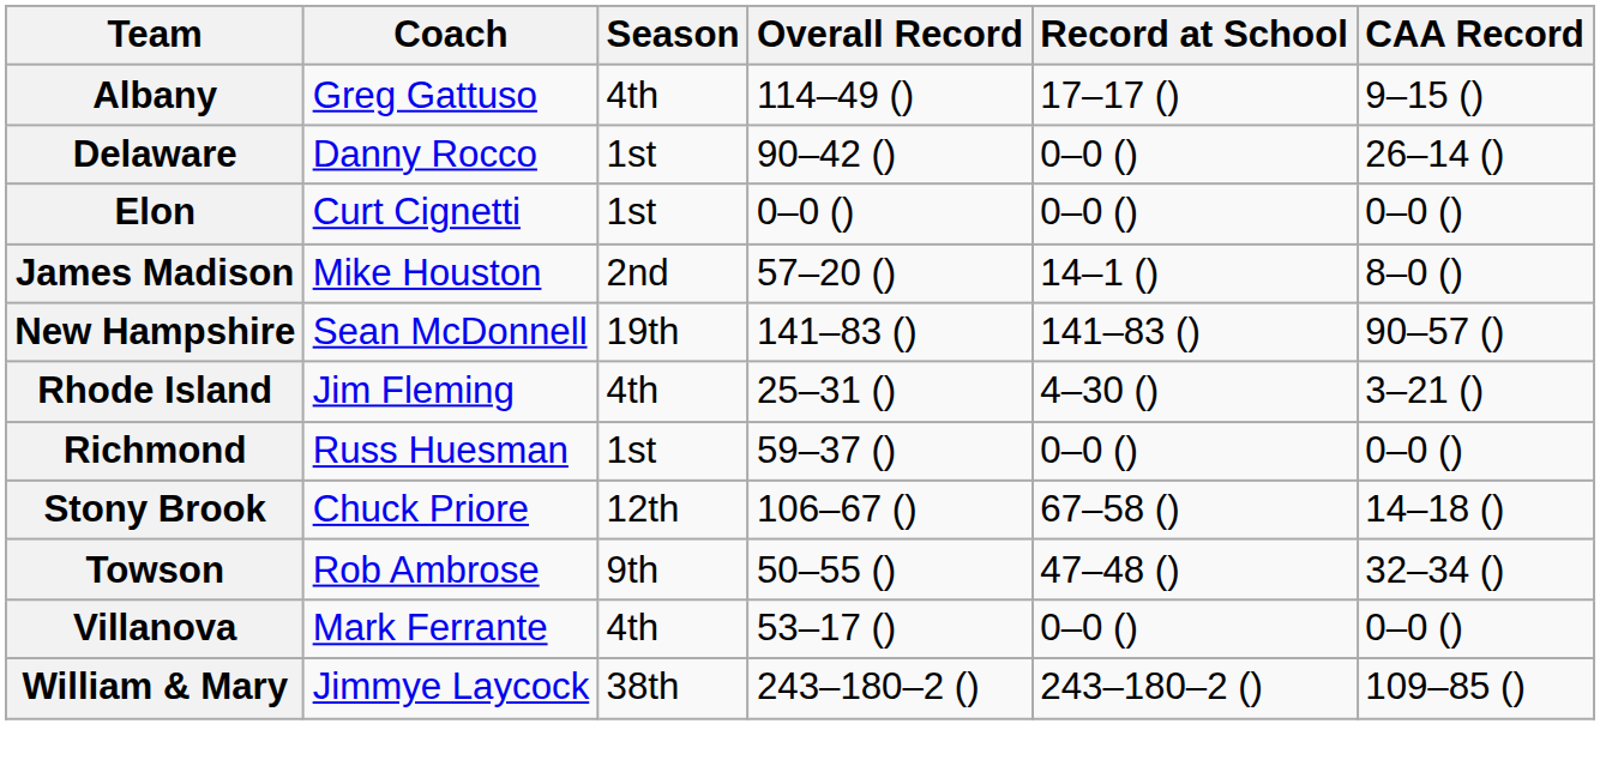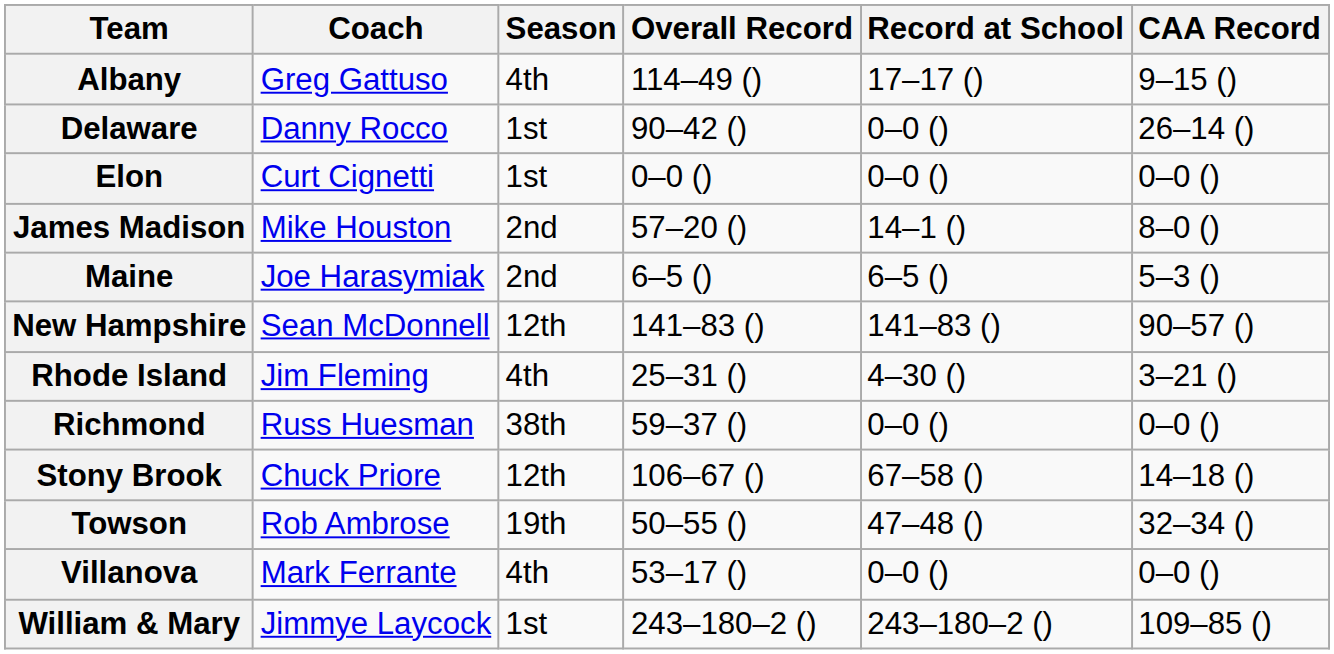 <table class="wikitable sortable">
 <tr>
 <th>Team</th>
 <th>Coach</th>
 <th>Season</th>
 <th>Overall Record</th>
 <th>Record at School</th>
 <th>CAA Record</th>
 </tr>
 <tr>
 <th style=>Albany</th>
 <td><a href='#'>Greg Gattuso</a></td>
 <td>4th</td>
 <td>114–49 ()</td>
 <td>17–17 ()</td>
 <td>9–15 ()</td>
 </tr>
 <tr>
 <th style=>Delaware</th>
 <td><a href='#'>Danny Rocco</a></td>
 <td>1st</td>
 <td>90–42 ()</td>
 <td>0–0 ()</td>
 <td>26–14 ()</td>
 </tr>
 <tr>
 <th style=>Elon</th>
 <td><a href='#'>Curt Cignetti</a></td>
 <td>1st</td>
 <td>0–0 ()</td>
 <td>0–0 ()</td>
 <td>0–0 ()</td>
 </tr>
 <tr>
 <th style=>James Madison</th>
 <td><a href='#'>Mike Houston</a></td>
 <td>2nd</td>
 <td>57–20 ()</td>
 <td>14–1 ()</td>
 <td>8–0 ()</td>
 </tr>
 <tr>
+<th style=>Maine</th>
+<td><a href='#'>Joe Harasymiak</a></td>
+<td>2nd</td>
+<td>6–5 ()</td>
+<td>6–5 ()</td>
+<td>5–3 ()</td>
+</tr>
+<tr>
 <th style=>New Hampshire</th>
 <td><a href='#'>Sean McDonnell</a></td>
-<td>19th</td>
+<td>12th</td>
 <td>141–83 ()</td>
 <td>141–83 ()</td>
 <td>90–57 ()</td>
 </tr>
 <tr>
 <th style=>Rhode Island</th>
 <td><a href='#'>Jim Fleming</a></td>
 <td>4th</td>
 <td>25–31 ()</td>
 <td>4–30 ()</td>
 <td>3–21 ()</td>
 </tr>
 <tr>
 <th style=>Richmond</th>
 <td><a href='#'>Russ Huesman</a></td>
-<td>1st</td>
+<td>38th</td>
 <td>59–37 ()</td>
 <td>0–0 ()</td>
 <td>0–0 ()</td>
 </tr>
 <tr>
 <th style=>Stony Brook</th>
 <td><a href='#'>Chuck Priore</a></td>
 <td>12th</td>
 <td>106–67 ()</td>
 <td>67–58 ()</td>
 <td>14–18 ()</td>
 </tr>
 <tr>
 <th style=>Towson</th>
 <td><a href='#'>Rob Ambrose</a></td>
-<td>9th</td>
+<td>19th</td>
 <td>50–55 ()</td>
 <td>47–48 ()</td>
 <td>32–34 ()</td>
 </tr>
 <tr>
 <th style=>Villanova</th>
 <td><a href='#'>Mark Ferrante</a></td>
 <td>4th</td>
 <td>53–17 ()</td>
 <td>0–0 ()</td>
 <td>0–0 ()</td>
 </tr>
 <tr>
 <th style=>William & Mary</th>
 <td><a href='#'>Jimmye Laycock</a></td>
-<td>38th</td>
+<td>1st</td>
 <td>243–180–2 ()</td>
 <td>243–180–2 ()</td>
 <td>109–85 ()</td>
 </tr>
 </table>
